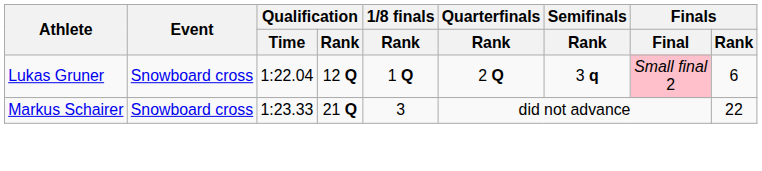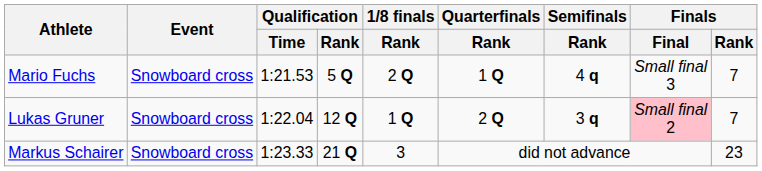 <table class="wikitable">
 <tr>
 <th rowspan="2">Athlete</th>
 <th rowspan="2">Event</th>
 <th colspan="2">Qualification</th>
 <th>1/8 finals</th>
 <th>Quarterfinals</th>
 <th>Semifinals</th>
 <th colspan="2">Finals</th>
 </tr>
 <tr>
 <th>Time</th>
 <th>Rank</th>
 <th>Rank</th>
 <th>Rank</th>
 <th>Rank</th>
 <th>Final</th>
 <th>Rank</th>
 </tr>
 <tr>
+<td><a href='#'>Mario Fuchs</a></td>
+<td><a href='#'>Snowboard cross</a></td>
+<td align="center">1:21.53</td>
+<td align="center">5 <strong>Q</strong></td>
+<td align="center">2 <strong>Q</strong></td>
+<td align="center">1 <strong>Q</strong></td>
+<td align="center">4 <strong>q</strong></td>
+<td align="center"><em>Small final</em><br>3</td>
+<td align="center">7</td>
+</tr>
+<tr>
 <td><a href='#'>Lukas Gruner</a></td>
 <td><a href='#'>Snowboard cross</a></td>
 <td align="center">1:22.04</td>
 <td align="center">12 <strong>Q</strong></td>
 <td align="center">1 <strong>Q</strong></td>
 <td align="center">2 <strong>Q</strong></td>
 <td align="center">3 <strong>q</strong></td>
 <td align="center" style="background: pink;"><em>Small final</em><br>2</td>
-<td align="center">6</td>
+<td align="center">7</td>
 </tr>
 <tr>
 <td><a href='#'>Markus Schairer</a></td>
 <td><a href='#'>Snowboard cross</a></td>
 <td align="center">1:23.33</td>
 <td align="center">21 <strong>Q</strong></td>
 <td align="center">3</td>
 <td align="center" colspan="3">did not advance</td>
-<td align="center">22</td>
+<td align="center">23</td>
 </tr>
 </table>
